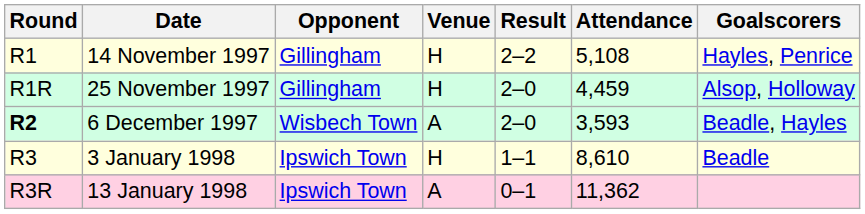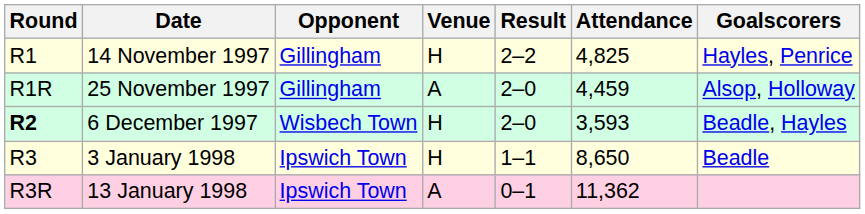 <table class="wikitable">
 <tr>
 <th>Round</th>
 <th>Date</th>
 <th>Opponent</th>
 <th>Venue</th>
 <th>Result</th>
 <th>Attendance</th>
 <th>Goalscorers</th>
 </tr>
 <tr style="background-color: #ffffdd;">
 <td>R1</td>
 <td>14 November 1997</td>
 <td><a href='#'>Gillingham</a></td>
 <td>H</td>
 <td>2–2</td>
-<td>5,108</td>
+<td>4,825</td>
 <td><a href='#'>Hayles</a>, <a href='#'>Penrice</a></td>
 </tr>
 <tr style="background-color: #d0ffe3;">
 <td>R1R</td>
 <td>25 November 1997</td>
 <td><a href='#'>Gillingham</a></td>
-<td>H</td>
+<td>A</td>
 <td>2–0</td>
 <td>4,459</td>
 <td><a href='#'>Alsop</a>, <a href='#'>Holloway</a></td>
 </tr>
 <tr style="background-color: #d0ffe3;">
 <td><strong>R2</strong></td>
 <td>6 December 1997</td>
 <td><a href='#'>Wisbech Town</a></td>
-<td>A</td>
+<td>H</td>
 <td>2–0</td>
 <td>3,593</td>
 <td><a href='#'>Beadle</a>, <a href='#'>Hayles</a></td>
 </tr>
 <tr style="background-color: #ffffdd;">
 <td>R3</td>
 <td>3 January 1998</td>
 <td><a href='#'>Ipswich Town</a></td>
 <td>H</td>
 <td>1–1</td>
-<td>8,610</td>
+<td>8,650</td>
 <td><a href='#'>Beadle</a></td>
 </tr>
 <tr style="background-color: #ffd0e3;">
 <td>R3R</td>
 <td>13 January 1998</td>
 <td><a href='#'>Ipswich Town</a></td>
 <td>A</td>
 <td>0–1</td>
 <td>11,362</td>
 <td></td>
 </tr>
 </table>
